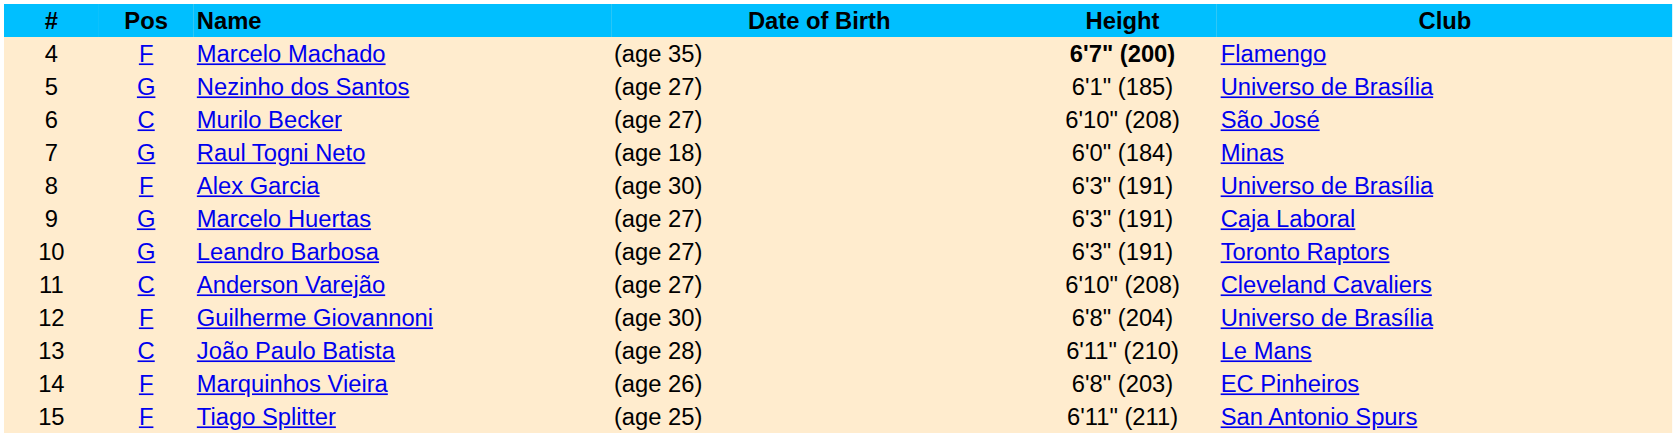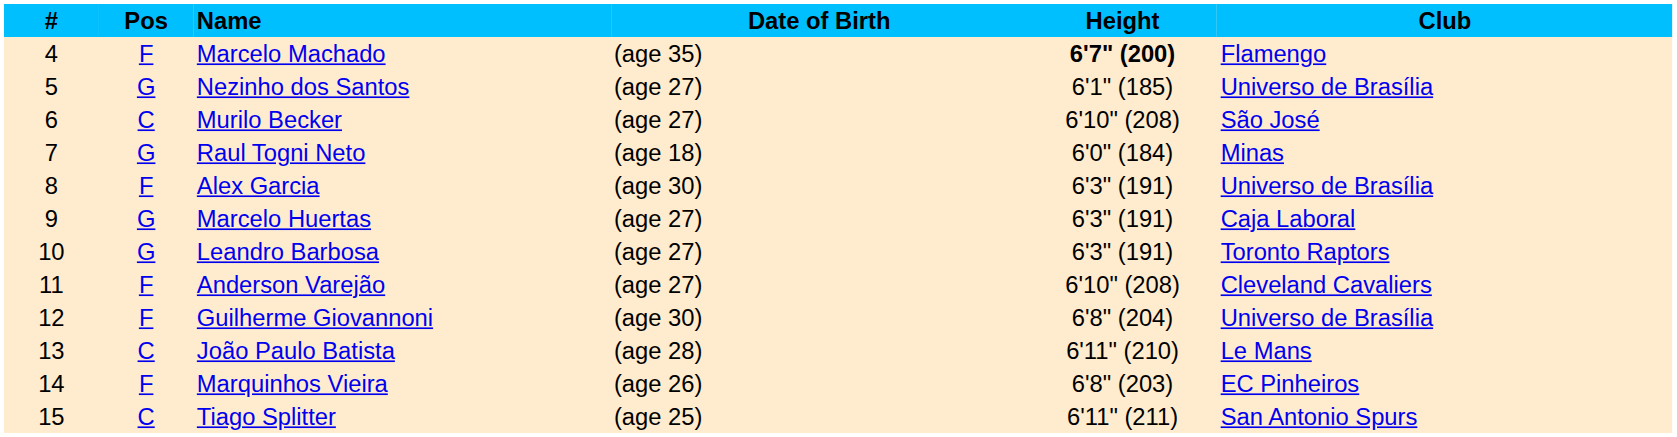 <table border=0 cellpadding=2 cellspacing=0  |- bgcolor=#FFECCE style="text-align:center; font-size:90%;" width=80%>
 <tr bgcolor=#00BFFF>
 <th width=5%>#</th>
 <th width=5%>Pos</th>
 <th width=22% align=left>Name</th>
 <th width=22%>Date of Birth</th>
 <th width=10%>Height</th>
 <th width=24%>Club</th>
 </tr>
 <tr>
 <td>4</td>
 <td><a href='#'>F</a></td>
 <td align=left><a href='#'>Marcelo Machado</a></td>
 <td align=left> (age 35)</td>
 <td><strong>6'7" (200)</strong></td>
 <td align=left> <a href='#'>Flamengo</a></td>
 </tr>
 <tr>
 <td>5</td>
 <td><a href='#'>G</a></td>
 <td align=left><a href='#'>Nezinho dos Santos</a></td>
 <td align=left> (age 27)</td>
 <td>6'1" (185)</td>
 <td align=left> <a href='#'>Universo de Brasília</a></td>
 </tr>
 <tr>
 <td>6</td>
 <td><a href='#'>C</a></td>
 <td align=left><a href='#'>Murilo Becker</a></td>
 <td align=left> (age 27)</td>
 <td>6'10" (208)</td>
 <td align=left> <a href='#'>São José</a></td>
 </tr>
 <tr>
 <td>7</td>
 <td><a href='#'>G</a></td>
 <td align=left><a href='#'>Raul Togni Neto</a></td>
 <td align=left> (age 18)</td>
 <td>6'0" (184)</td>
 <td align=left> <a href='#'>Minas</a></td>
 </tr>
 <tr>
 <td>8</td>
 <td><a href='#'>F</a></td>
 <td align=left><a href='#'>Alex Garcia</a></td>
 <td align=left> (age 30)</td>
 <td>6'3" (191)</td>
 <td align=left> <a href='#'>Universo de Brasília</a></td>
 </tr>
 <tr>
 <td>9</td>
 <td><a href='#'>G</a></td>
 <td align=left><a href='#'>Marcelo Huertas</a></td>
 <td align=left> (age 27)</td>
 <td>6'3" (191)</td>
 <td align=left>  <a href='#'>Caja Laboral</a></td>
 </tr>
 <tr>
 <td>10</td>
 <td><a href='#'>G</a></td>
 <td align=left><a href='#'>Leandro Barbosa</a></td>
 <td align=left> (age 27)</td>
 <td>6'3" (191)</td>
 <td align=left> <a href='#'>Toronto Raptors</a></td>
 </tr>
 <tr>
 <td>11</td>
-<td><a href='#'>C</a></td>
+<td><a href='#'>F</a></td>
 <td align=left><a href='#'>Anderson Varejão</a></td>
 <td align=left> (age 27)</td>
 <td>6'10" (208)</td>
 <td align=left> <a href='#'>Cleveland Cavaliers</a></td>
 </tr>
 <tr>
 <td>12</td>
 <td><a href='#'>F</a></td>
 <td align=left><a href='#'>Guilherme Giovannoni</a></td>
 <td align=left> (age 30)</td>
 <td>6'8" (204)</td>
 <td align=left> <a href='#'>Universo de Brasília</a></td>
 </tr>
 <tr>
 <td>13</td>
 <td><a href='#'>C</a></td>
 <td align=left><a href='#'>João Paulo Batista</a></td>
 <td align=left> (age 28)</td>
 <td>6'11" (210)</td>
 <td align=left> <a href='#'>Le Mans</a></td>
 </tr>
 <tr>
 <td>14</td>
 <td><a href='#'>F</a></td>
 <td align=left><a href='#'>Marquinhos Vieira</a></td>
 <td align=left> (age 26)</td>
 <td>6'8" (203)</td>
 <td align=left> <a href='#'>EC Pinheiros</a></td>
 </tr>
 <tr>
 <td>15</td>
-<td><a href='#'>F</a></td>
+<td><a href='#'>C</a></td>
 <td align=left><a href='#'>Tiago Splitter</a></td>
 <td align=left> (age 25)</td>
 <td>6'11" (211)</td>
 <td align=left> <a href='#'>San Antonio Spurs</a></td>
 </tr>
 <tr>
 </tr>
 </table>
